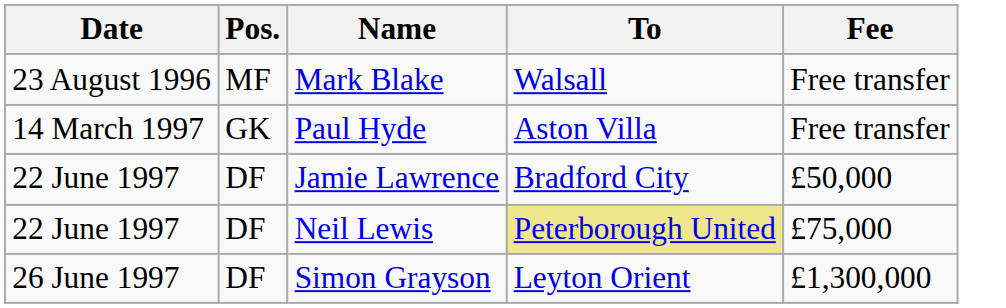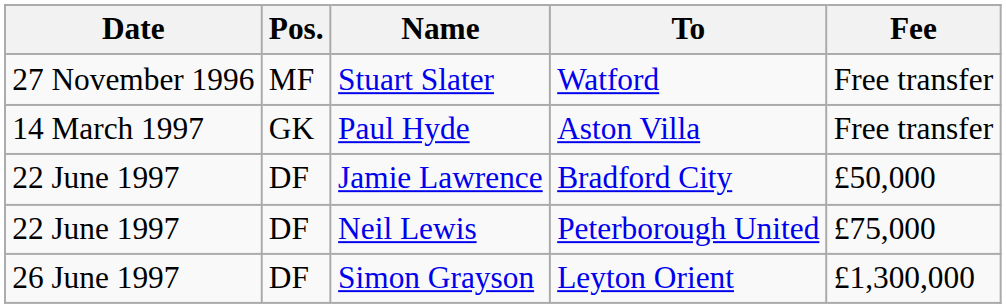 <table class="wikitable">
 <tr>
 <th>Date</th>
 <th>Pos.</th>
 <th>Name</th>
 <th>To</th>
 <th>Fee</th>
 </tr>
 <tr>
-<td>23 August 1996</td>
+<td>27 November 1996</td>
 <td>MF</td>
-<td> <a href='#'>Mark Blake</a></td>
-<td> <a href='#'>Walsall</a></td>
+<td> <a href='#'>Stuart Slater</a></td>
+<td> <a href='#'>Watford</a></td>
 <td>Free transfer</td>
 </tr>
 <tr>
 <td>14 March 1997</td>
 <td>GK</td>
 <td> <a href='#'>Paul Hyde</a></td>
 <td> <a href='#'>Aston Villa</a></td>
 <td>Free transfer</td>
 </tr>
 <tr>
 <td>22 June 1997</td>
 <td>DF</td>
 <td> <a href='#'>Jamie Lawrence</a></td>
 <td> <a href='#'>Bradford City</a></td>
 <td>£50,000</td>
 </tr>
 <tr>
 <td>22 June 1997</td>
 <td>DF</td>
 <td> <a href='#'>Neil Lewis</a></td>
-<td style="background: khaki;"> <a href='#'>Peterborough United</a></td>
+<td> <a href='#'>Peterborough United</a></td>
 <td>£75,000</td>
 </tr>
 <tr>
 <td>26 June 1997</td>
 <td>DF</td>
 <td> <a href='#'>Simon Grayson</a></td>
 <td> <a href='#'>Leyton Orient</a></td>
 <td>£1,300,000</td>
 </tr>
 </table>
